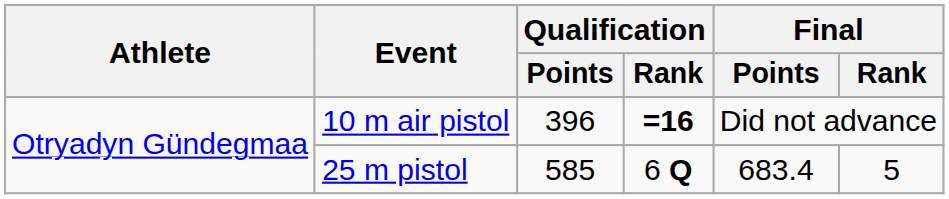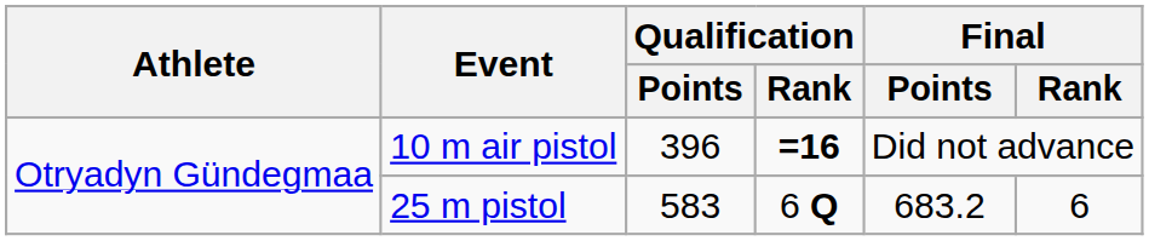 <table class="wikitable" style="font-size:90%">
 <tr>
 <th rowspan="2">Athlete</th>
 <th rowspan="2">Event</th>
 <th colspan=2>Qualification</th>
 <th colspan=2>Final</th>
 </tr>
 <tr style="font-size:95%">
 <th>Points</th>
 <th>Rank</th>
 <th>Points</th>
 <th>Rank</th>
 </tr>
 <tr align=center>
 <td align=left rowspan=2><a href='#'>Otryadyn Gündegmaa</a></td>
 <td align=left><a href='#'>10 m air pistol</a></td>
 <td>396</td>
 <td><strong>=16</strong></td>
 <td colspan=2>Did not advance</td>
 </tr>
 <tr align=center>
 <td align=left><a href='#'>25 m pistol</a></td>
-<td>585</td>
+<td>583</td>
 <td>6 <strong>Q</strong></td>
-<td>683.4</td>
-<td>5</td>
+<td>683.2</td>
+<td>6</td>
 </tr>
 </table>
